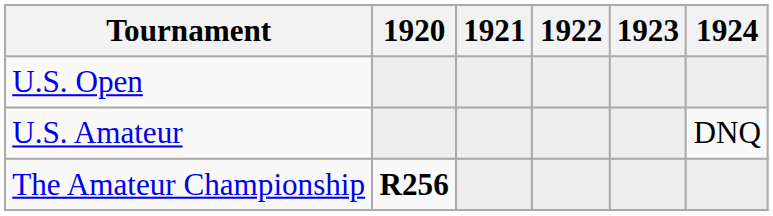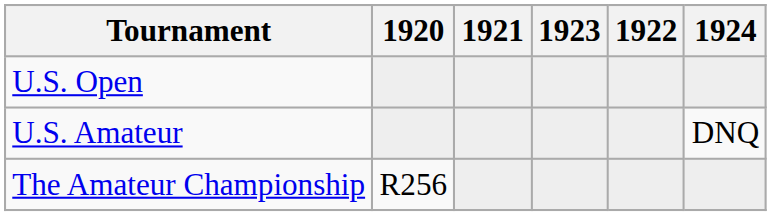 <table class="wikitable" style="font-size:95%;text-align:center;">
 <tr>
 <th>Tournament</th>
 <th>1920</th>
 <th>1921</th>
+<th>1923</th>
 <th>1922</th>
-<th>1923</th>
 <th>1924</th>
 </tr>
 <tr>
 <td align=left><a href='#'>U.S. Open</a></td>
 <td style="background:#eeeeee;"></td>
 <td style="background:#eeeeee;"></td>
 <td style="background:#eeeeee;"></td>
 <td style="background:#eeeeee;"></td>
 <td style="background:#eeeeee;"></td>
 </tr>
 <tr>
 <td align=left><a href='#'>U.S. Amateur</a></td>
 <td style="background:#eeeeee;"></td>
 <td style="background:#eeeeee;"></td>
 <td style="background:#eeeeee;"></td>
 <td style="background:#eeeeee;"></td>
 <td>DNQ</td>
 </tr>
 <tr>
 <td align=left><a href='#'>The Amateur Championship</a></td>
-<td><strong>R256</strong></td>
+<td>R256</td>
 <td style="background:#eeeeee;"></td>
 <td style="background:#eeeeee;"></td>
 <td style="background:#eeeeee;"></td>
 <td style="background:#eeeeee;"></td>
 </tr>
 </table>
